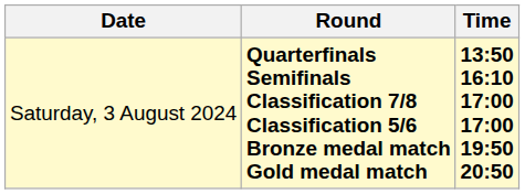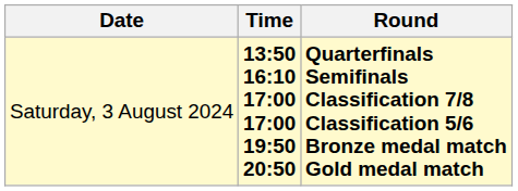 <table class="wikitable">
 <tr>
 <th>Date</th>
+<th>Time</th>
 <th>Round</th>
-<th>Time</th>
 </tr>
 <tr style=background:lemonchiffon>
 <td>Saturday, 3 August 2024</td>
+<td><strong>13:50</strong><br><strong>16:10</strong><br><strong>17:00</strong><br><strong>17:00</strong><br><strong>19:50</strong><br><strong>20:50</strong></td>
 <td><strong>Quarterfinals</strong><br><strong>Semifinals</strong><br><strong>Classification 7/8</strong><br><strong>Classification 5/6</strong><br><strong>Bronze medal match</strong><br><strong>Gold medal match</strong></td>
-<td><strong>13:50</strong><br><strong>16:10</strong><br><strong>17:00</strong><br><strong>17:00</strong><br><strong>19:50</strong><br><strong>20:50</strong></td>
 </tr>
 </table>
